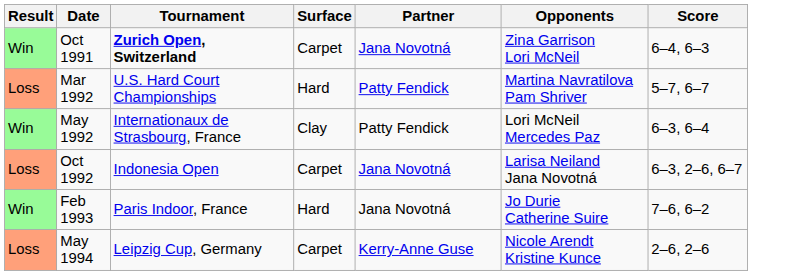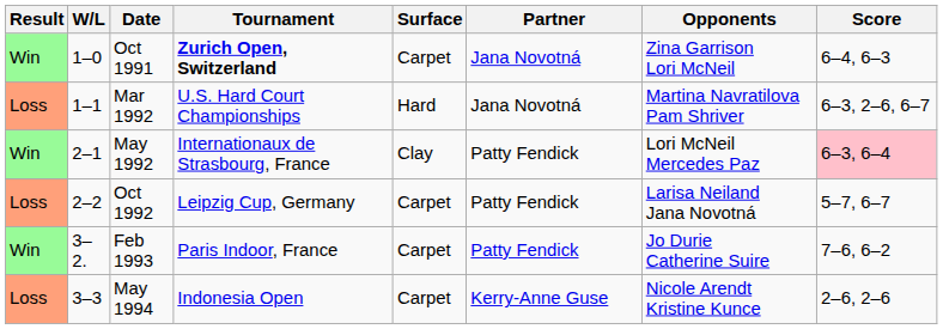 <table class="sortable wikitable">
 <tr>
 <th>Result</th>
+<th style="width:30px" class="unsortable">W/L</th>
 <th style="width:50px">Date</th>
 <th style="width:190px">Tournament</th>
 <th style="width:55px">Surface</th>
 <th style="width:150px">Partner</th>
 <th style="width:150px">Opponents</th>
 <th style="width:100px" class="unsortable">Score</th>
 </tr>
 <tr>
 <td style="background:#98fb98;">Win</td>
+<td>1–0</td>
 <td>Oct 1991</td>
 <td><strong><a href='#'>Zurich Open</a>, Switzerland</strong></td>
 <td>Carpet</td>
 <td> <a href='#'>Jana Novotná</a></td>
 <td> <a href='#'>Zina Garrison</a> <br>  <a href='#'>Lori McNeil</a></td>
 <td>6–4, 6–3</td>
 </tr>
 <tr>
 <td style="background:#ffa07a;">Loss</td>
+<td>1–1</td>
 <td>Mar 1992</td>
 <td><a href='#'>U.S. Hard Court Championships</a></td>
 <td>Hard</td>
-<td> <a href='#'>Patty Fendick</a></td>
+<td> Jana Novotná</td>
 <td> <a href='#'>Martina Navratilova</a> <br>  <a href='#'>Pam Shriver</a></td>
-<td>5–7, 6–7</td>
+<td>6–3, 2–6, 6–7</td>
 </tr>
 <tr>
 <td style="background:#98fb98;">Win</td>
+<td>2–1</td>
 <td>May 1992</td>
 <td><a href='#'>Internationaux de Strasbourg</a>, France</td>
 <td>Clay</td>
 <td> Patty Fendick</td>
 <td> Lori McNeil <br>  <a href='#'>Mercedes Paz</a></td>
-<td>6–3, 6–4</td>
+<td style="background: pink;">6–3, 6–4</td>
 </tr>
 <tr>
 <td style="background:#ffa07a;">Loss</td>
+<td>2–2</td>
 <td>Oct 1992</td>
-<td><a href='#'>Indonesia Open</a></td>
+<td><a href='#'>Leipzig Cup</a>, Germany</td>
 <td>Carpet</td>
-<td> <a href='#'>Jana Novotná</a></td>
+<td> Patty Fendick</td>
 <td> <a href='#'>Larisa Neiland</a> <br>  Jana Novotná</td>
-<td>6–3, 2–6, 6–7</td>
+<td>5–7, 6–7</td>
 </tr>
 <tr>
 <td style="background:#98fb98;">Win</td>
+<td>3–2.</td>
 <td>Feb 1993</td>
 <td><a href='#'>Paris Indoor</a>, France</td>
-<td>Hard</td>
-<td> Jana Novotná</td>
+<td>Carpet</td>
+<td> <a href='#'>Patty Fendick</a></td>
 <td> <a href='#'>Jo Durie</a> <br>  <a href='#'>Catherine Suire</a></td>
 <td>7–6, 6–2</td>
 </tr>
 <tr>
 <td style="background:#ffa07a;">Loss</td>
+<td>3–3</td>
 <td>May 1994</td>
-<td><a href='#'>Leipzig Cup</a>, Germany</td>
+<td><a href='#'>Indonesia Open</a></td>
 <td>Carpet</td>
 <td> <a href='#'>Kerry-Anne Guse</a></td>
 <td> <a href='#'>Nicole Arendt</a> <br>  <a href='#'>Kristine Kunce</a></td>
 <td>2–6, 2–6</td>
 </tr>
 </table>
